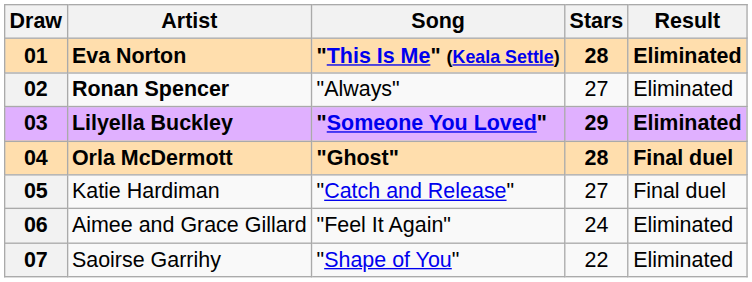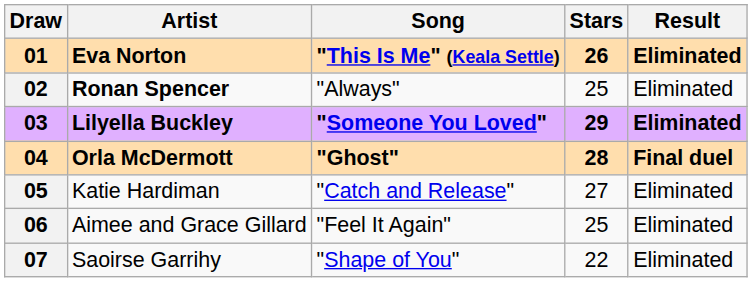 <table class="wikitable sortable plainrowheaders">
 <tr>
 <th scope="col">Draw</th>
 <th scope="col">Artist</th>
 <th scope="col">Song</th>
 <th scope="col">Stars</th>
 <th scope="col">Result</th>
 </tr>
 <tr style="font-weight: bold; background: navajowhite;">
 <th scope="row" style="text-align:center; font-weight:bold; background:navajowhite">01</th>
 <td>Eva Norton</td>
 <td>"<a href='#'>This Is Me</a>" <small>(<a href='#'>Keala Settle</a>)</small></td>
-<td align="center">28</td>
+<td align="center">26</td>
 <td>Eliminated</td>
 </tr>
 <tr>
 <th scope="row" style="text-align:center;">02</th>
 <td><strong>Ronan Spencer</strong></td>
 <td>"Always" </td>
-<td align="center">27</td>
+<td align="center">25</td>
 <td>Eliminated</td>
 </tr>
 <tr style="font-weight: bold; background:#E0B0FF;">
 <th scope="row" style="text-align:center; font-weight:bold; background:#E0B0FF">03</th>
 <td>Lilyella Buckley</td>
 <td>"<a href='#'>Someone You Loved</a>" </td>
 <td align="center">29</td>
 <td>Eliminated</td>
 </tr>
 <tr style="font-weight: bold; background: navajowhite;">
 <th scope="row" style="text-align:center; font-weight:bold; background:navajowhite">04</th>
 <td>Orla McDermott</td>
 <td>"Ghost" </td>
 <td align="center">28</td>
 <td>Final duel</td>
 </tr>
 <tr>
 <th scope="row" style="text-align:center;">05</th>
 <td>Katie Hardiman</td>
 <td>"<a href='#'>Catch and Release</a>" </td>
 <td align="center">27</td>
-<td>Final duel</td>
+<td>Eliminated</td>
 </tr>
 <tr>
 <th scope="row" style="text-align:center;">06</th>
 <td>Aimee and Grace Gillard</td>
 <td>"Feel It Again" </td>
-<td align="center">24</td>
+<td align="center">25</td>
 <td>Eliminated</td>
 </tr>
 <tr>
 <th scope="row" style="text-align:center;">07</th>
 <td>Saoirse Garrihy</td>
 <td>"<a href='#'>Shape of You</a>" </td>
 <td align="center">22</td>
 <td>Eliminated</td>
 </tr>
 </table>
